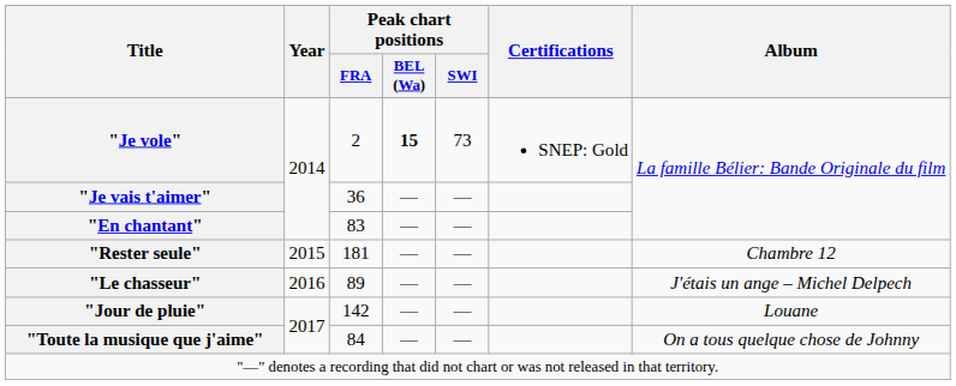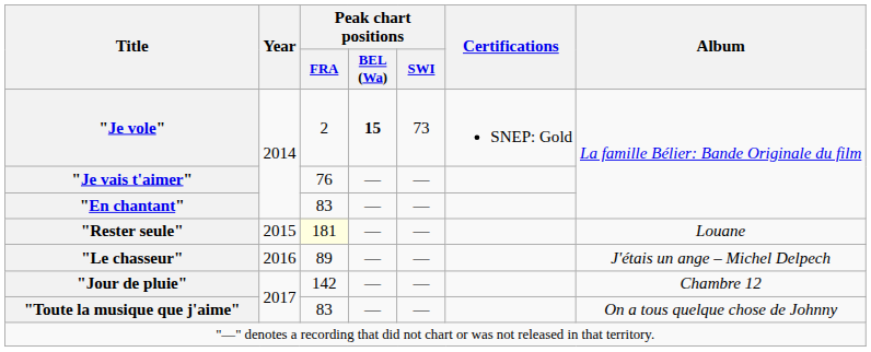 <table class="wikitable plainrowheaders" style="text-align:center;" border="1">
 <tr>
 <th scope="col" rowspan="2" style="width:15em;">Title</th>
 <th scope="col" rowspan="2" style="width:1em;">Year</th>
 <th scope="col" colspan="3">Peak chart positions</th>
 <th scope="col" rowspan="2"><a href='#'>Certifications</a></th>
 <th scope="col" rowspan="2">Album</th>
 </tr>
 <tr>
 <th scope="col" style="width:3em;font-size:85%;"><a href='#'>FRA</a><br></th>
 <th scope="col" style="width:3em;font-size:85%;"><a href='#'>BEL</a><br>(<a href='#'>Wa</a>)<br></th>
 <th scope="col" style="width:3em;font-size:85%;"><a href='#'>SWI</a><br></th>
 </tr>
 <tr>
 <th scope="row">"<a href='#'>Je vole</a>"</th>
 <td rowspan="3">2014</td>
 <td>2</td>
 <td><strong>15</strong></td>
 <td>73</td>
 <td><br><ul><li>SNEP: Gold</li></ul></td>
 <td rowspan="3"><em><a href='#'>La famille Bélier: Bande Originale du film</a></em></td>
 </tr>
 <tr>
 <th scope="row">"<a href='#'>Je vais t'aimer</a>"</th>
-<td>36</td>
+<td>76</td>
 <td>—</td>
 <td>—</td>
 <td></td>
 </tr>
 <tr>
 <th scope="row">"<a href='#'>En chantant</a>"</th>
 <td>83</td>
 <td>—</td>
 <td>—</td>
 <td></td>
 </tr>
 <tr>
 <th scope="row">"Rester seule"</th>
 <td>2015</td>
-<td>181</td>
+<td style="background: lightyellow;">181</td>
 <td>—</td>
 <td>—</td>
 <td></td>
-<td><em>Chambre 12</em></td>
+<td><em>Louane</em></td>
 </tr>
 <tr>
 <th scope="row">"Le chasseur"</th>
 <td>2016</td>
 <td>89</td>
 <td>—</td>
 <td>—</td>
 <td></td>
 <td><em>J'étais un ange – Michel Delpech</em></td>
 </tr>
 <tr>
 <th scope="row">"Jour de pluie"</th>
 <td rowspan="2">2017</td>
 <td>142<br></td>
 <td>—</td>
 <td>—</td>
 <td></td>
-<td><em>Louane</em></td>
+<td><em>Chambre 12</em></td>
 </tr>
 <tr>
 <th scope="row">"Toute la musique que j'aime"</th>
-<td>84<br></td>
+<td>83<br></td>
 <td>—</td>
 <td>—</td>
 <td></td>
 <td><em>On a tous quelque chose de Johnny</em></td>
 </tr>
 <tr>
 <td colspan="10" style="font-size:85%">"—" denotes a recording that did not chart or was not released in that territory.</td>
 </tr>
 </table>
